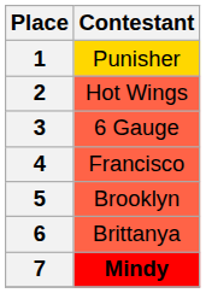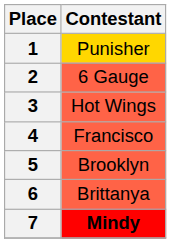 <table class="wikitable" style="text-align:center">
 <tr>
 <th>Place</th>
 <th>Contestant</th>
 </tr>
 <tr>
 <th>1</th>
 <td bgcolor="gold">Punisher</td>
 </tr>
 <tr>
 <th>2</th>
-<td bgcolor="tomato">Hot Wings</td>
+<td bgcolor="tomato">6 Gauge</td>
 </tr>
 <tr>
 <th>3</th>
-<td bgcolor="tomato">6 Gauge</td>
+<td bgcolor="tomato">Hot Wings</td>
 </tr>
 <tr>
 <th>4</th>
 <td bgcolor="tomato">Francisco</td>
 </tr>
 <tr>
 <th>5</th>
 <td bgcolor="tomato">Brooklyn</td>
 </tr>
 <tr>
 <th>6</th>
 <td bgcolor="tomato">Brittanya</td>
 </tr>
 <tr>
 <th>7</th>
 <td bgcolor="red"><strong>Mindy</strong></td>
 </tr>
 <tr>
 </tr>
 </table>
